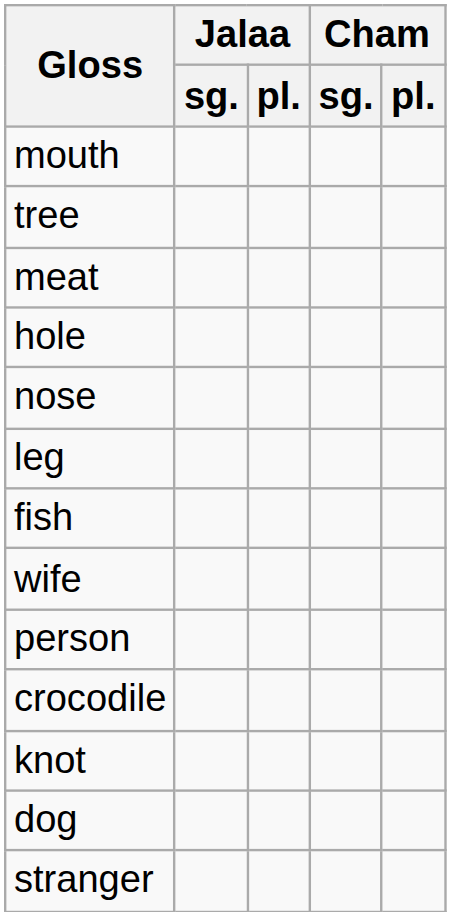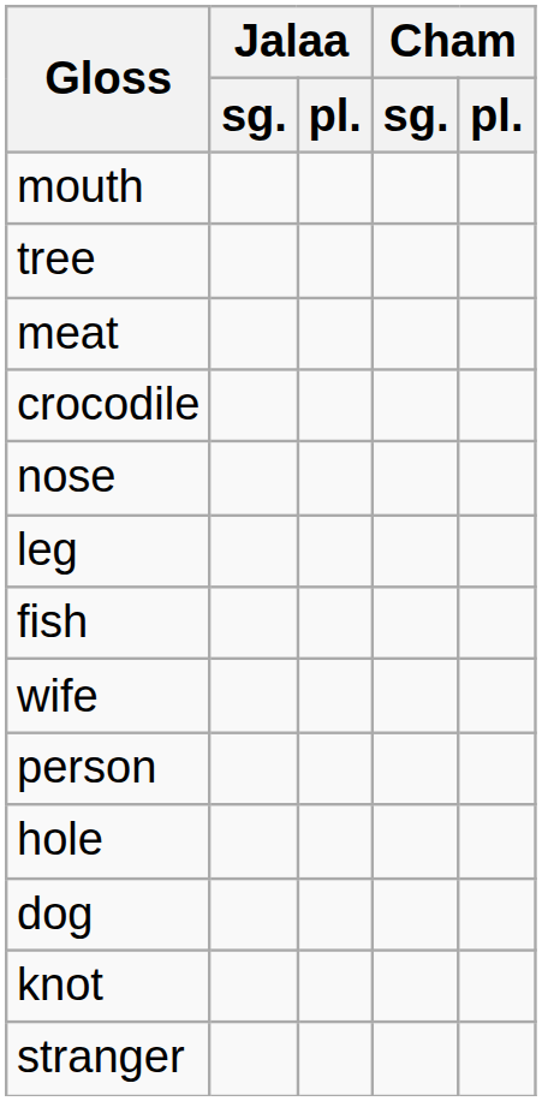 <table class="wikitable">
 <tr>
 <th rowspan=2>Gloss</th>
 <th colspan=2>Jalaa</th>
 <th colspan=2>Cham</th>
 </tr>
 <tr>
 <th>sg.</th>
 <th>pl.</th>
 <th>sg.</th>
 <th>pl.</th>
 </tr>
 <tr>
 <td>mouth</td>
 <td></td>
 <td></td>
 <td></td>
 <td></td>
 </tr>
 <tr>
 <td>tree</td>
 <td></td>
 <td></td>
 <td></td>
 <td></td>
 </tr>
 <tr>
 <td>meat</td>
 <td></td>
 <td></td>
 <td></td>
 <td></td>
 </tr>
 <tr>
-<td>hole</td>
+<td>crocodile</td>
 <td></td>
 <td></td>
 <td></td>
 <td></td>
 </tr>
 <tr>
 <td>nose</td>
 <td></td>
 <td></td>
 <td></td>
 <td></td>
 </tr>
 <tr>
 <td>leg</td>
 <td></td>
 <td></td>
 <td></td>
 <td></td>
 </tr>
 <tr>
 <td>fish</td>
 <td></td>
 <td></td>
 <td></td>
 <td></td>
 </tr>
 <tr>
 <td>wife</td>
 <td></td>
 <td></td>
 <td></td>
 <td></td>
 </tr>
 <tr>
 <td>person</td>
 <td></td>
 <td></td>
 <td></td>
 <td></td>
 </tr>
 <tr>
-<td>crocodile</td>
+<td>hole</td>
+<td></td>
+<td></td>
+<td></td>
+<td></td>
+</tr>
+<tr>
+<td>dog</td>
 <td></td>
 <td></td>
 <td></td>
 <td></td>
 </tr>
 <tr>
 <td>knot</td>
 <td></td>
 <td></td>
 <td></td>
 <td></td>
 </tr>
 <tr>
-<td>dog</td>
-<td></td>
-<td></td>
-<td></td>
-<td></td>
-</tr>
-<tr>
 <td>stranger</td>
 <td></td>
 <td></td>
 <td></td>
 <td></td>
 </tr>
 </table>
